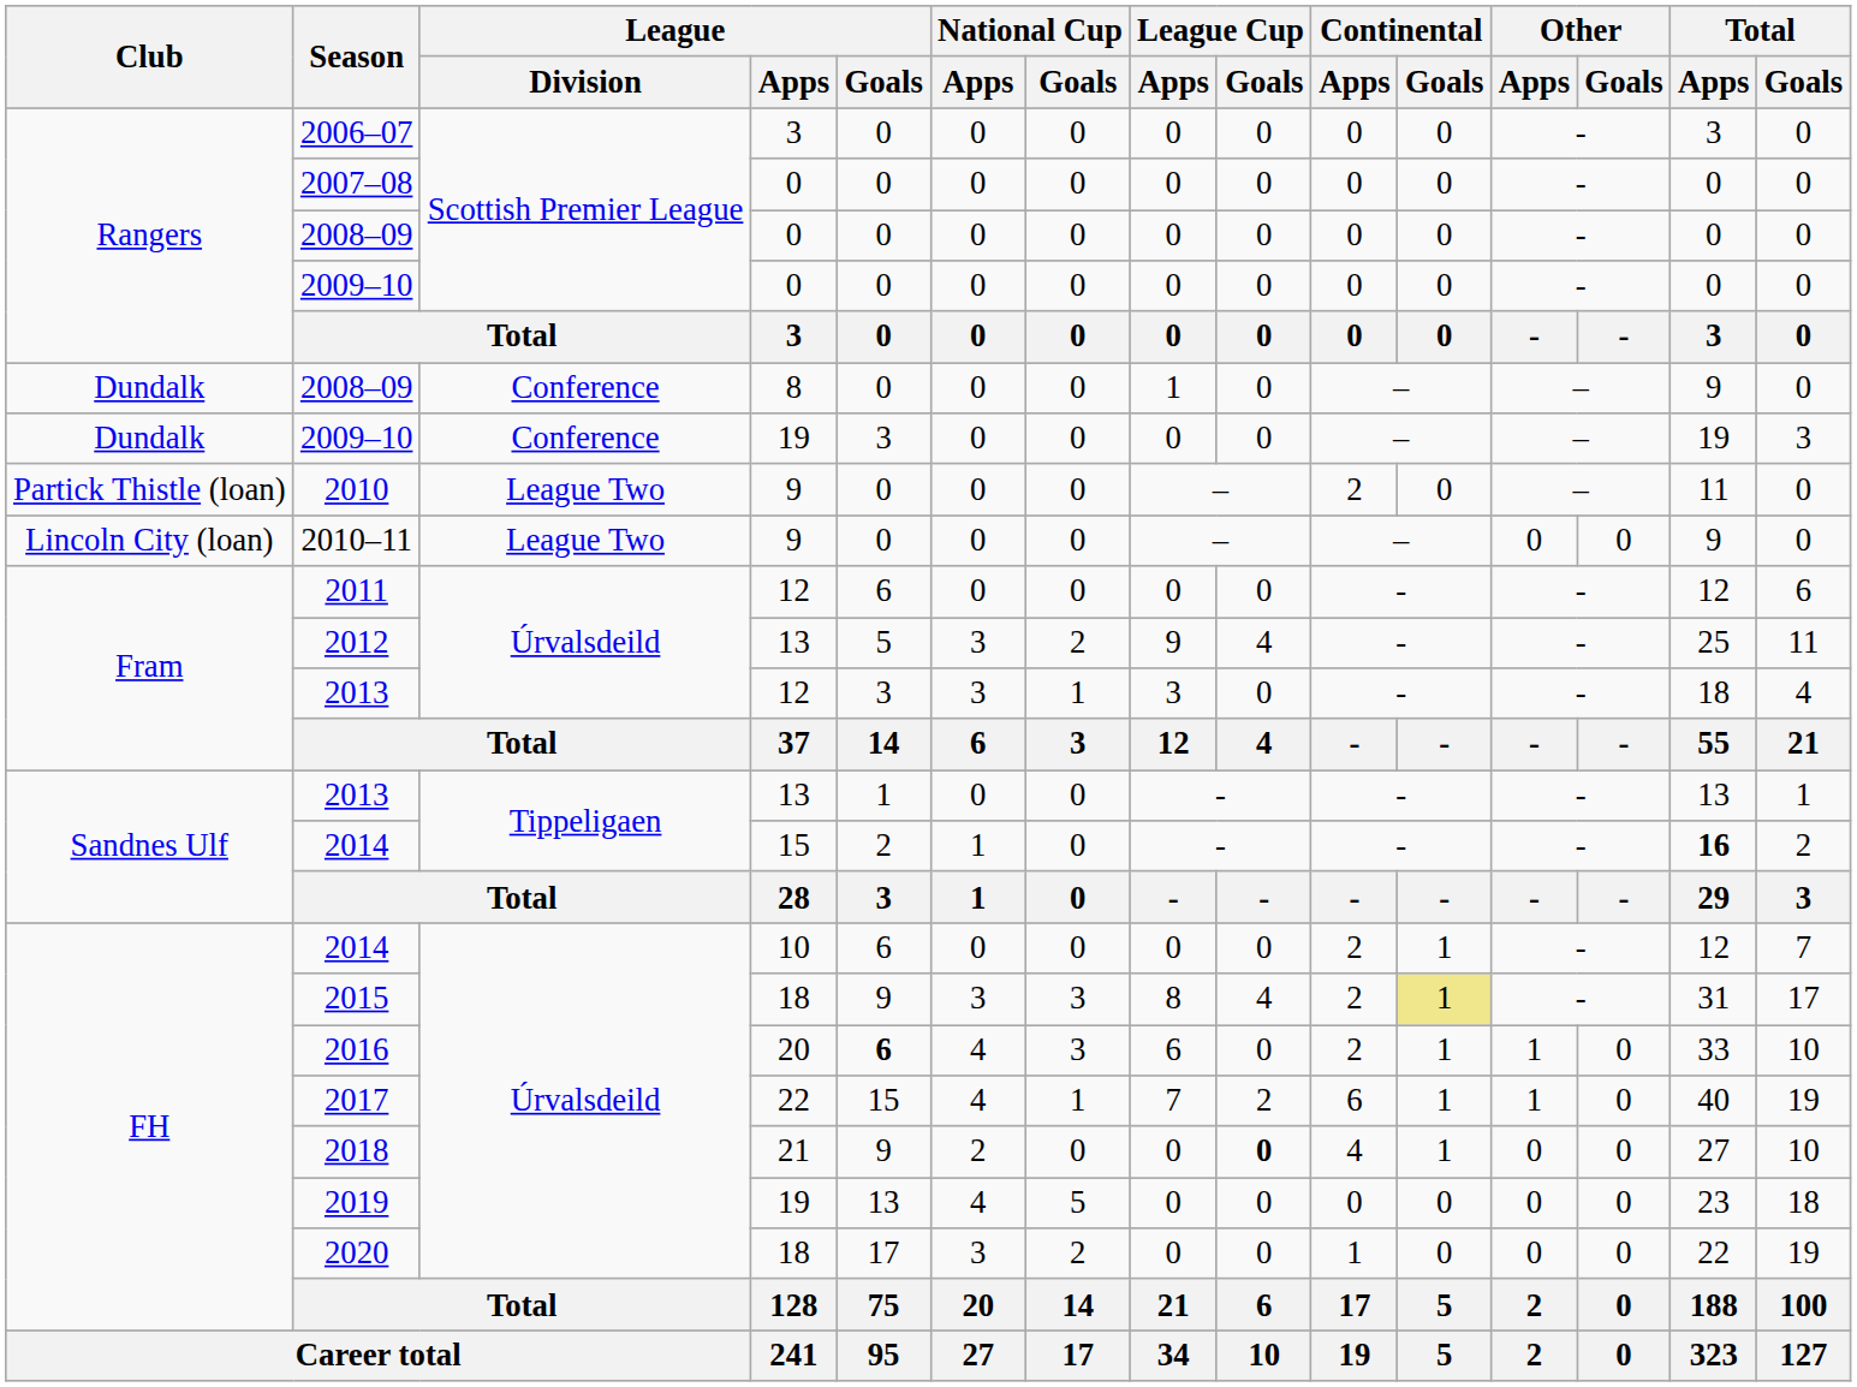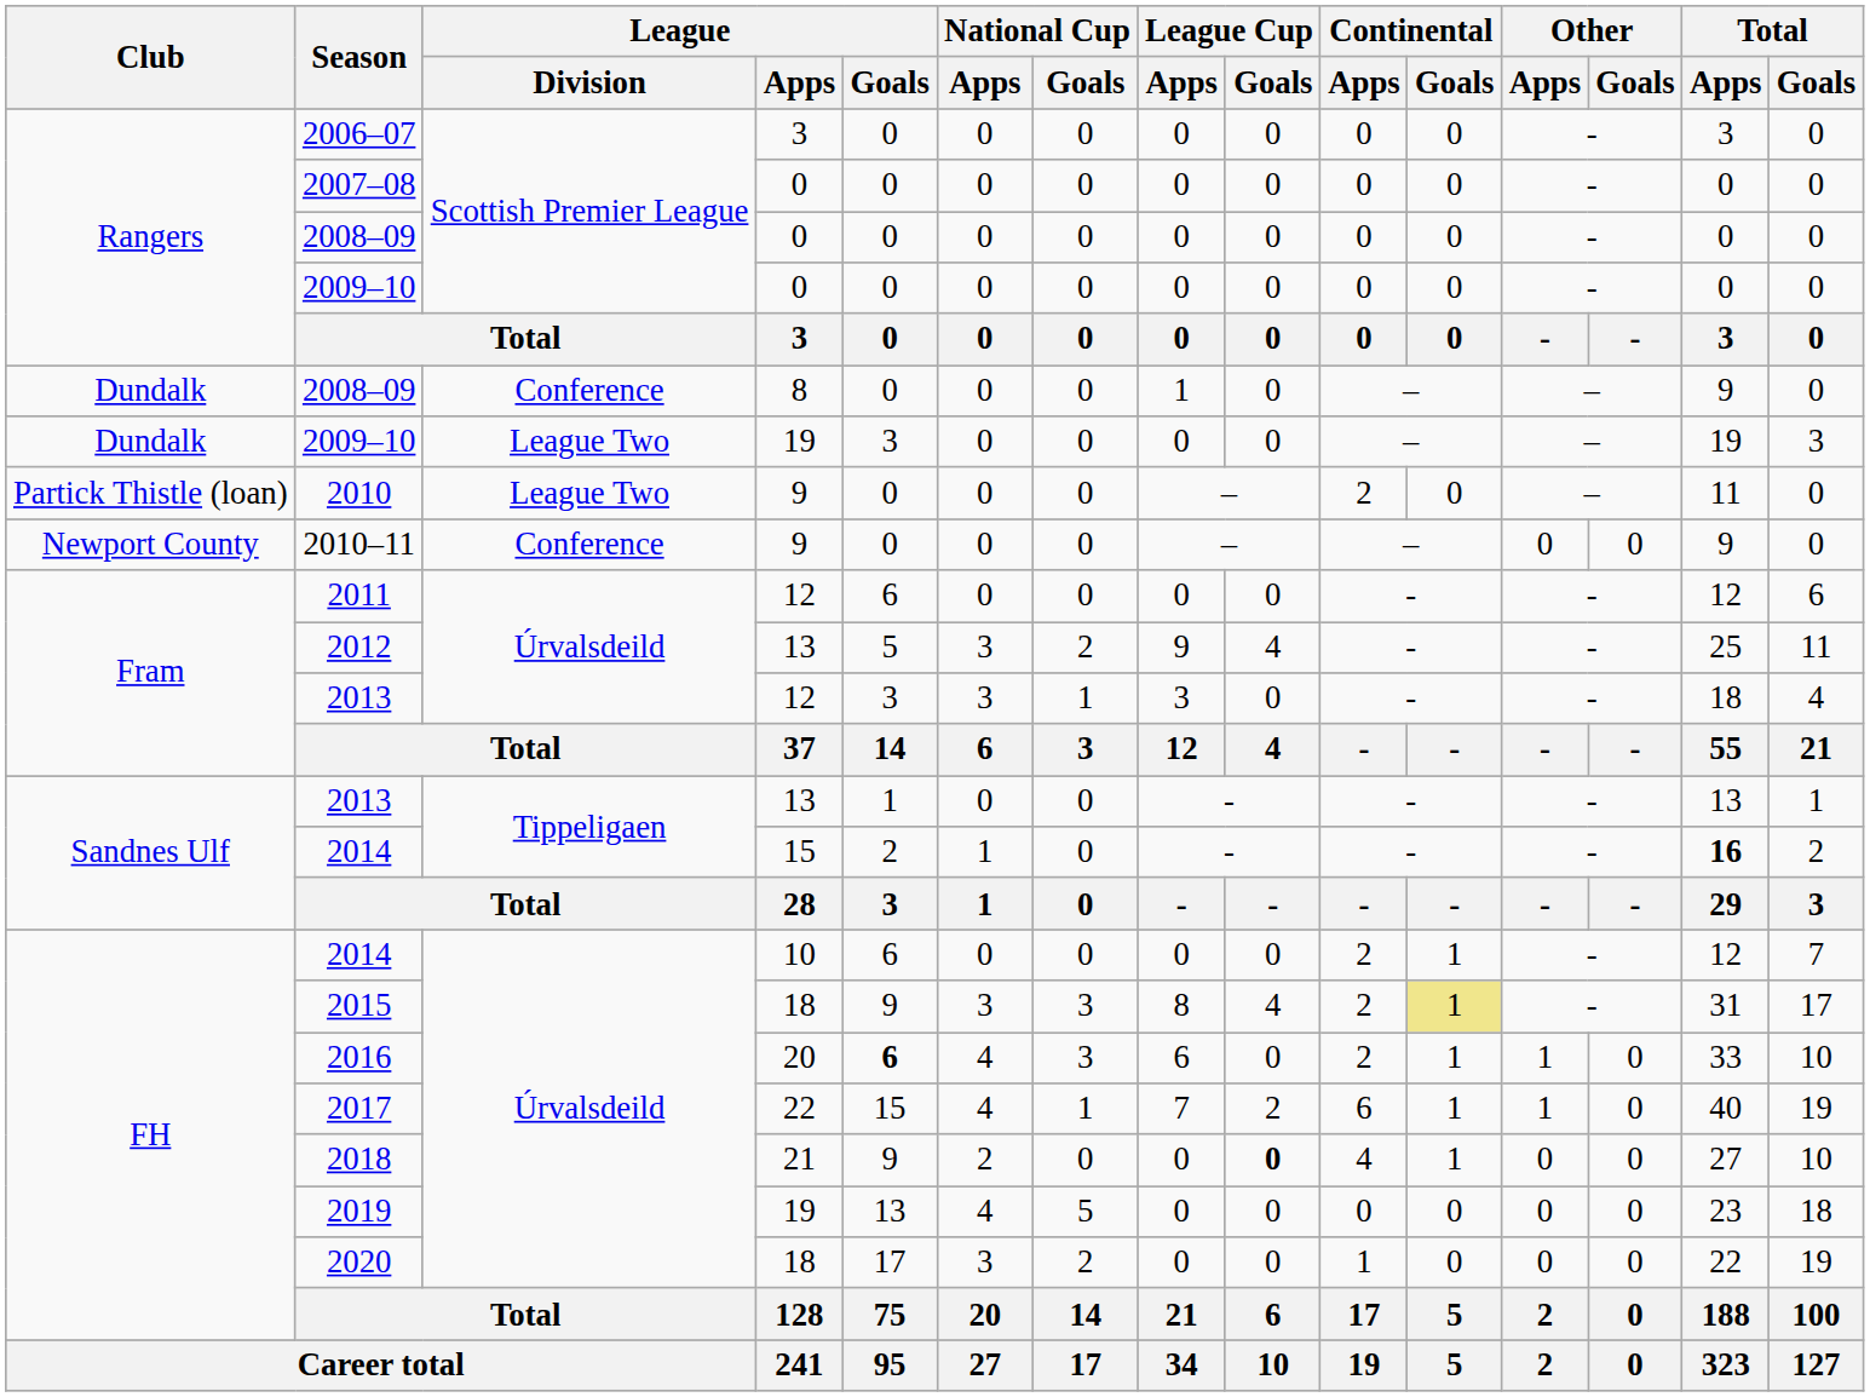 <table class="wikitable" style="text-align: center;">
 <tr>
 <th rowspan="2">Club</th>
 <th rowspan="2">Season</th>
 <th colspan="3">League</th>
 <th colspan="2">National Cup</th>
 <th colspan="2">League Cup</th>
 <th colspan="2">Continental</th>
 <th colspan="2">Other</th>
 <th colspan="2">Total</th>
 </tr>
 <tr>
 <th>Division</th>
 <th>Apps</th>
 <th>Goals</th>
 <th>Apps</th>
 <th>Goals</th>
 <th>Apps</th>
 <th>Goals</th>
 <th>Apps</th>
 <th>Goals</th>
 <th>Apps</th>
 <th>Goals</th>
 <th>Apps</th>
 <th>Goals</th>
 </tr>
 <tr>
 <td rowspan="5"><a href='#'>Rangers</a></td>
 <td><a href='#'>2006–07</a></td>
 <td rowspan="4"><a href='#'>Scottish Premier League</a></td>
 <td>3</td>
 <td>0</td>
 <td>0</td>
 <td>0</td>
 <td>0</td>
 <td>0</td>
 <td>0</td>
 <td>0</td>
 <td colspan="2">-</td>
 <td>3</td>
 <td>0</td>
 </tr>
 <tr>
 <td><a href='#'>2007–08</a></td>
 <td>0</td>
 <td>0</td>
 <td>0</td>
 <td>0</td>
 <td>0</td>
 <td>0</td>
 <td>0</td>
 <td>0</td>
 <td colspan="2">-</td>
 <td>0</td>
 <td>0</td>
 </tr>
 <tr>
 <td><a href='#'>2008–09</a></td>
 <td>0</td>
 <td>0</td>
 <td>0</td>
 <td>0</td>
 <td>0</td>
 <td>0</td>
 <td>0</td>
 <td>0</td>
 <td colspan="2">-</td>
 <td>0</td>
 <td>0</td>
 </tr>
 <tr>
 <td><a href='#'>2009–10</a></td>
 <td>0</td>
 <td>0</td>
 <td>0</td>
 <td>0</td>
 <td>0</td>
 <td>0</td>
 <td>0</td>
 <td>0</td>
 <td colspan="2">-</td>
 <td>0</td>
 <td>0</td>
 </tr>
 <tr>
 <th colspan="2">Total</th>
 <th>3</th>
 <th>0</th>
 <th>0</th>
 <th>0</th>
 <th>0</th>
 <th>0</th>
 <th>0</th>
 <th>0</th>
 <th>-</th>
 <th>-</th>
 <th>3</th>
 <th>0</th>
 </tr>
 <tr>
 <td><a href='#'>Dundalk</a></td>
 <td><a href='#'>2008–09</a></td>
 <td><a href='#'>Conference</a></td>
 <td>8</td>
 <td>0</td>
 <td>0</td>
 <td>0</td>
 <td>1</td>
 <td>0</td>
 <td colspan="2">–</td>
 <td colspan="2">–</td>
 <td>9</td>
 <td>0</td>
 </tr>
 <tr>
 <td><a href='#'>Dundalk</a></td>
 <td><a href='#'>2009–10</a></td>
-<td><a href='#'>Conference</a></td>
+<td><a href='#'>League Two</a></td>
 <td>19</td>
 <td>3</td>
 <td>0</td>
 <td>0</td>
 <td>0</td>
 <td>0</td>
 <td colspan="2">–</td>
 <td colspan="2">–</td>
 <td>19</td>
 <td>3</td>
 </tr>
 <tr>
 <td><a href='#'>Partick Thistle</a> (loan)</td>
 <td><a href='#'>2010</a></td>
 <td><a href='#'>League Two</a></td>
 <td>9</td>
 <td>0</td>
 <td>0</td>
 <td>0</td>
 <td colspan="2">–</td>
 <td>2</td>
 <td>0</td>
 <td colspan="2">–</td>
 <td>11</td>
 <td>0</td>
 </tr>
 <tr>
-<td><a href='#'>Lincoln City</a> (loan)</td>
+<td><a href='#'>Newport County</a></td>
 <td>2010–11</td>
-<td><a href='#'>League Two</a></td>
+<td><a href='#'>Conference</a></td>
 <td>9</td>
 <td>0</td>
 <td>0</td>
 <td>0</td>
 <td colspan="2">–</td>
 <td colspan="2">–</td>
 <td>0</td>
 <td>0</td>
 <td>9</td>
 <td>0</td>
 </tr>
 <tr>
 <td rowspan="4"><a href='#'>Fram</a></td>
 <td><a href='#'>2011</a></td>
 <td rowspan="3"><a href='#'>Úrvalsdeild</a></td>
 <td>12</td>
 <td>6</td>
 <td>0</td>
 <td>0</td>
 <td>0</td>
 <td>0</td>
 <td colspan="2">-</td>
 <td colspan="2">-</td>
 <td>12</td>
 <td>6</td>
 </tr>
 <tr>
 <td><a href='#'>2012</a></td>
 <td>13</td>
 <td>5</td>
 <td>3</td>
 <td>2</td>
 <td>9</td>
 <td>4</td>
 <td colspan="2">-</td>
 <td colspan="2">-</td>
 <td>25</td>
 <td>11</td>
 </tr>
 <tr>
 <td><a href='#'>2013</a></td>
 <td>12</td>
 <td>3</td>
 <td>3</td>
 <td>1</td>
 <td>3</td>
 <td>0</td>
 <td colspan="2">-</td>
 <td colspan="2">-</td>
 <td>18</td>
 <td>4</td>
 </tr>
 <tr>
 <th colspan="2">Total</th>
 <th>37</th>
 <th>14</th>
 <th>6</th>
 <th>3</th>
 <th>12</th>
 <th>4</th>
 <th>-</th>
 <th>-</th>
 <th>-</th>
 <th>-</th>
 <th>55</th>
 <th>21</th>
 </tr>
 <tr>
 <td rowspan="3"><a href='#'>Sandnes Ulf</a></td>
 <td><a href='#'>2013</a></td>
 <td rowspan="2"><a href='#'>Tippeligaen</a></td>
 <td>13</td>
 <td>1</td>
 <td>0</td>
 <td>0</td>
 <td colspan="2">-</td>
 <td colspan="2">-</td>
 <td colspan="2">-</td>
 <td>13</td>
 <td>1</td>
 </tr>
 <tr>
 <td><a href='#'>2014</a></td>
 <td>15</td>
 <td>2</td>
 <td>1</td>
 <td>0</td>
 <td colspan="2">-</td>
 <td colspan="2">-</td>
 <td colspan="2">-</td>
 <td><strong>16</strong></td>
 <td>2</td>
 </tr>
 <tr>
 <th colspan="2">Total</th>
 <th>28</th>
 <th>3</th>
 <th>1</th>
 <th>0</th>
 <th>-</th>
 <th>-</th>
 <th>-</th>
 <th>-</th>
 <th>-</th>
 <th>-</th>
 <th>29</th>
 <th>3</th>
 </tr>
 <tr>
 <td rowspan="8"><a href='#'>FH</a></td>
 <td><a href='#'>2014</a></td>
 <td rowspan="7"><a href='#'>Úrvalsdeild</a></td>
 <td>10</td>
 <td>6</td>
 <td>0</td>
 <td>0</td>
 <td>0</td>
 <td>0</td>
 <td>2</td>
 <td>1</td>
 <td colspan="2">-</td>
 <td>12</td>
 <td>7</td>
 </tr>
 <tr>
 <td><a href='#'>2015</a></td>
 <td>18</td>
 <td>9</td>
 <td>3</td>
 <td>3</td>
 <td>8</td>
 <td>4</td>
 <td>2</td>
 <td style="background: khaki;">1</td>
 <td colspan="2">-</td>
 <td>31</td>
 <td>17</td>
 </tr>
 <tr>
 <td><a href='#'>2016</a></td>
 <td>20</td>
 <td><strong>6</strong></td>
 <td>4</td>
 <td>3</td>
 <td>6</td>
 <td>0</td>
 <td>2</td>
 <td>1</td>
 <td>1</td>
 <td>0</td>
 <td>33</td>
 <td>10</td>
 </tr>
 <tr>
 <td><a href='#'>2017</a></td>
 <td>22</td>
 <td>15</td>
 <td>4</td>
 <td>1</td>
 <td>7</td>
 <td>2</td>
 <td>6</td>
 <td>1</td>
 <td>1</td>
 <td>0</td>
 <td>40</td>
 <td>19</td>
 </tr>
 <tr>
 <td><a href='#'>2018</a></td>
 <td>21</td>
 <td>9</td>
 <td>2</td>
 <td>0</td>
 <td>0</td>
 <td><strong>0</strong></td>
 <td>4</td>
 <td>1</td>
 <td>0</td>
 <td>0</td>
 <td>27</td>
 <td>10</td>
 </tr>
 <tr>
 <td><a href='#'>2019</a></td>
 <td>19</td>
 <td>13</td>
 <td>4</td>
 <td>5</td>
 <td>0</td>
 <td>0</td>
 <td>0</td>
 <td>0</td>
 <td>0</td>
 <td>0</td>
 <td>23</td>
 <td>18</td>
 </tr>
 <tr>
 <td><a href='#'>2020</a></td>
 <td>18</td>
 <td>17</td>
 <td>3</td>
 <td>2</td>
 <td>0</td>
 <td>0</td>
 <td>1</td>
 <td>0</td>
 <td>0</td>
 <td>0</td>
 <td>22</td>
 <td>19</td>
 </tr>
 <tr>
 <th colspan="2">Total</th>
 <th>128</th>
 <th>75</th>
 <th>20</th>
 <th>14</th>
 <th>21</th>
 <th>6</th>
 <th>17</th>
 <th>5</th>
 <th>2</th>
 <th>0</th>
 <th>188</th>
 <th>100</th>
 </tr>
 <tr>
 <th colspan="3">Career total</th>
 <th>241</th>
 <th>95</th>
 <th>27</th>
 <th>17</th>
 <th>34</th>
 <th>10</th>
 <th>19</th>
 <th>5</th>
 <th>2</th>
 <th>0</th>
 <th>323</th>
 <th>127</th>
 </tr>
 </table>
